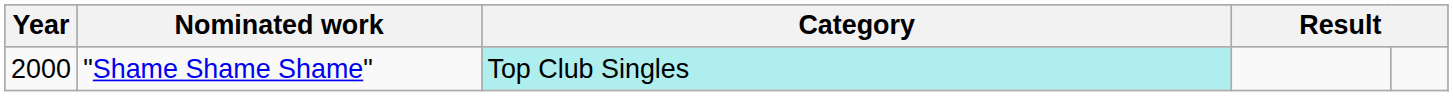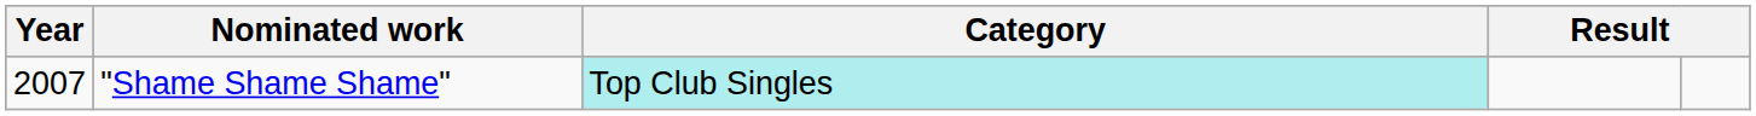 <table class=wikitable>
 <tr>
 <th width=5%>Year</th>
 <th width=28%>Nominated work</th>
 <th width=52%>Category</th>
 <th width=15% colspan=2>Result</th>
 </tr>
 <tr>
-<td>2000</td>
+<td>2007</td>
 <td>"<a href='#'>Shame Shame Shame</a>"</td>
 <td style="background: paleturquoise;">Top Club Singles</td>
 <td></td>
 <td width=4% align=center></td>
 </tr>
 </table>
